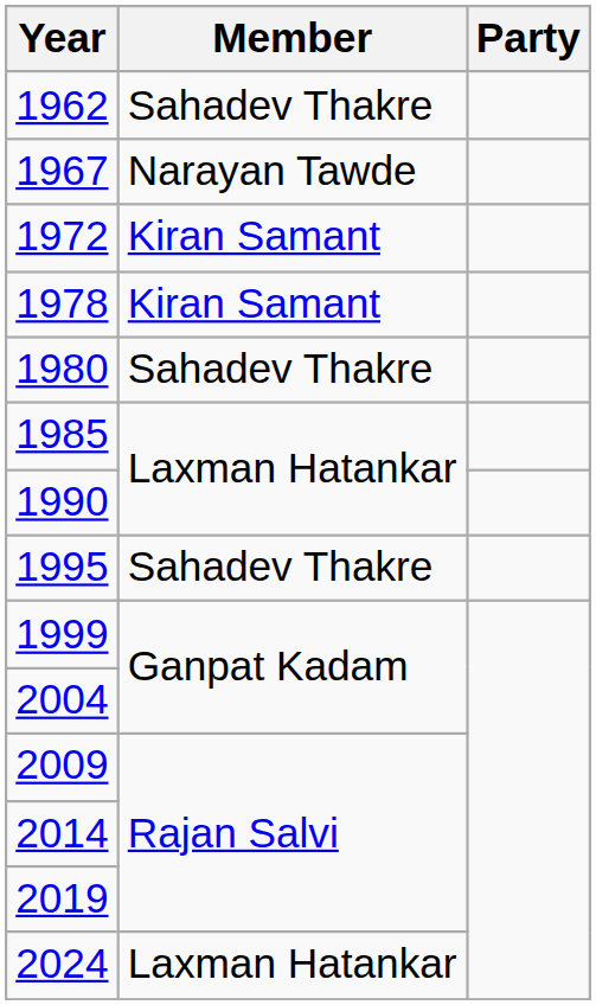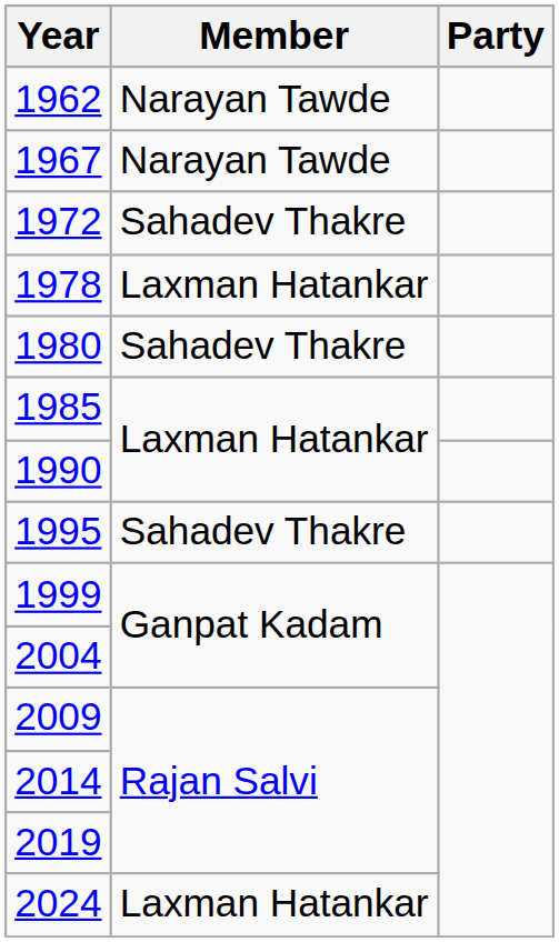 <table class="wikitable">
 <tr>
 <th>Year</th>
 <th>Member</th>
 <th colspan="2">Party</th>
 </tr>
 <tr>
 <td><a href='#'>1962</a></td>
-<td>Sahadev Thakre</td>
+<td>Narayan Tawde</td>
 <td></td>
 </tr>
 <tr>
 <td><a href='#'>1967</a></td>
 <td>Narayan Tawde</td>
 <td></td>
 </tr>
 <tr>
 <td><a href='#'>1972</a></td>
-<td><a href='#'>Kiran Samant</a></td>
+<td>Sahadev Thakre</td>
 <td></td>
 </tr>
 <tr>
 <td><a href='#'>1978</a></td>
-<td><a href='#'>Kiran Samant</a></td>
+<td>Laxman Hatankar</td>
 <td></td>
 </tr>
 <tr>
 <td><a href='#'>1980</a></td>
 <td>Sahadev Thakre</td>
 </tr>
 <tr>
 <td><a href='#'>1985</a></td>
 <td rowspan=2>Laxman Hatankar</td>
 <td></td>
 </tr>
 <tr>
 <td><a href='#'>1990</a></td>
 </tr>
 <tr>
 <td><a href='#'>1995</a></td>
 <td>Sahadev Thakre</td>
 <td></td>
 </tr>
 <tr>
 <td><a href='#'>1999</a></td>
 <td rowspan=2>Ganpat Kadam</td>
 </tr>
 <tr>
 <td><a href='#'>2004</a></td>
 </tr>
 <tr>
 <td><a href='#'>2009</a></td>
 <td rowspan=3><a href='#'>Rajan Salvi</a></td>
 </tr>
 <tr>
 <td><a href='#'>2014</a></td>
 </tr>
 <tr>
 <td><a href='#'>2019</a></td>
 </tr>
 <tr>
 <td><a href='#'>2024</a></td>
 <td>Laxman Hatankar</td>
 </tr>
 </table>
